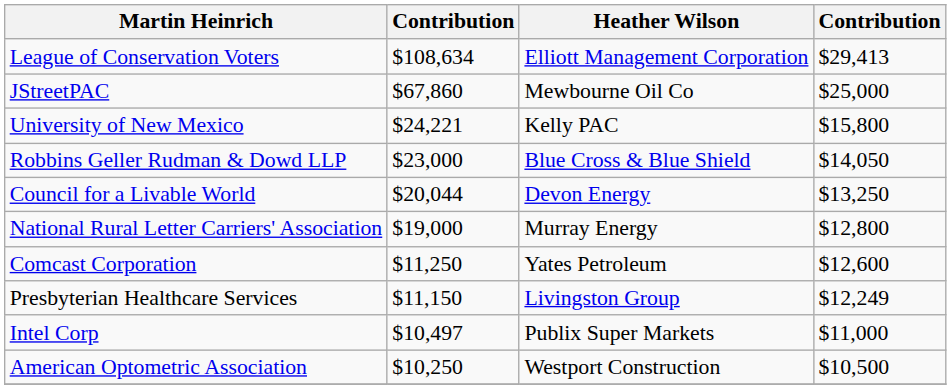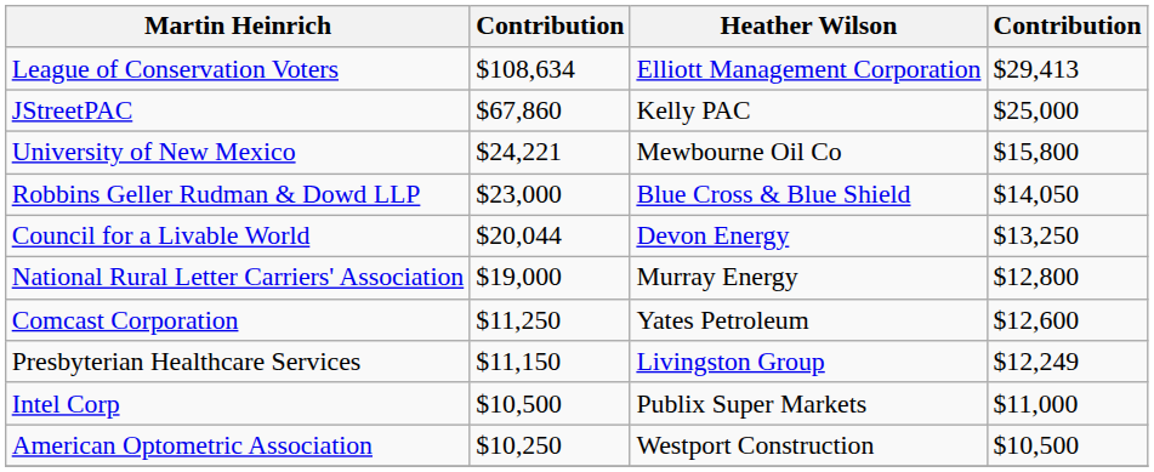 <table class="wikitable sortable">
 <tr>
 <th>Martin Heinrich</th>
 <th>Contribution</th>
 <th>Heather Wilson</th>
 <th>Contribution</th>
 </tr>
 <tr>
 <td><a href='#'>League of Conservation Voters</a></td>
 <td>$108,634</td>
 <td><a href='#'>Elliott Management Corporation</a></td>
 <td>$29,413</td>
 </tr>
 <tr>
 <td><a href='#'>JStreetPAC</a></td>
 <td>$67,860</td>
-<td>Mewbourne Oil Co</td>
+<td>Kelly PAC</td>
 <td>$25,000</td>
 </tr>
 <tr>
 <td><a href='#'>University of New Mexico</a></td>
 <td>$24,221</td>
-<td>Kelly PAC</td>
+<td>Mewbourne Oil Co</td>
 <td>$15,800</td>
 </tr>
 <tr>
 <td><a href='#'>Robbins Geller Rudman & Dowd LLP</a></td>
 <td>$23,000</td>
 <td><a href='#'>Blue Cross & Blue Shield</a></td>
 <td>$14,050</td>
 </tr>
 <tr>
 <td><a href='#'>Council for a Livable World</a></td>
 <td>$20,044</td>
 <td><a href='#'>Devon Energy</a></td>
 <td>$13,250</td>
 </tr>
 <tr>
 <td><a href='#'>National Rural Letter Carriers' Association</a></td>
 <td>$19,000</td>
 <td>Murray Energy</td>
 <td>$12,800</td>
 </tr>
 <tr>
 <td><a href='#'>Comcast Corporation</a></td>
 <td>$11,250</td>
 <td>Yates Petroleum</td>
 <td>$12,600</td>
 </tr>
 <tr>
 <td>Presbyterian Healthcare Services</td>
 <td>$11,150</td>
 <td><a href='#'>Livingston Group</a></td>
 <td>$12,249</td>
 </tr>
 <tr>
 <td><a href='#'>Intel Corp</a></td>
-<td>$10,497</td>
+<td>$10,500</td>
 <td>Publix Super Markets</td>
 <td>$11,000</td>
 </tr>
 <tr>
 <td><a href='#'>American Optometric Association</a></td>
 <td>$10,250</td>
 <td>Westport Construction</td>
 <td>$10,500</td>
 </tr>
 <tr>
 </tr>
 </table>
